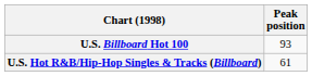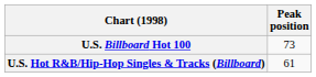 <table class="wikitable sortable plainrowheaders">
 <tr>
 <th>Chart (1998)</th>
 <th>Peak<br>position</th>
 </tr>
 <tr>
 <th scope="row">U.S. <a href='#'><em>Billboard</em> Hot 100</a></th>
-<td align="center">93</td>
+<td align="center">73</td>
 </tr>
 <tr>
 <th scope="row">U.S. <a href='#'>Hot R&B/Hip-Hop Singles & Tracks</a> (<em><a href='#'>Billboard</a></em>)</th>
 <td align="center">61</td>
 </tr>
 </table>
